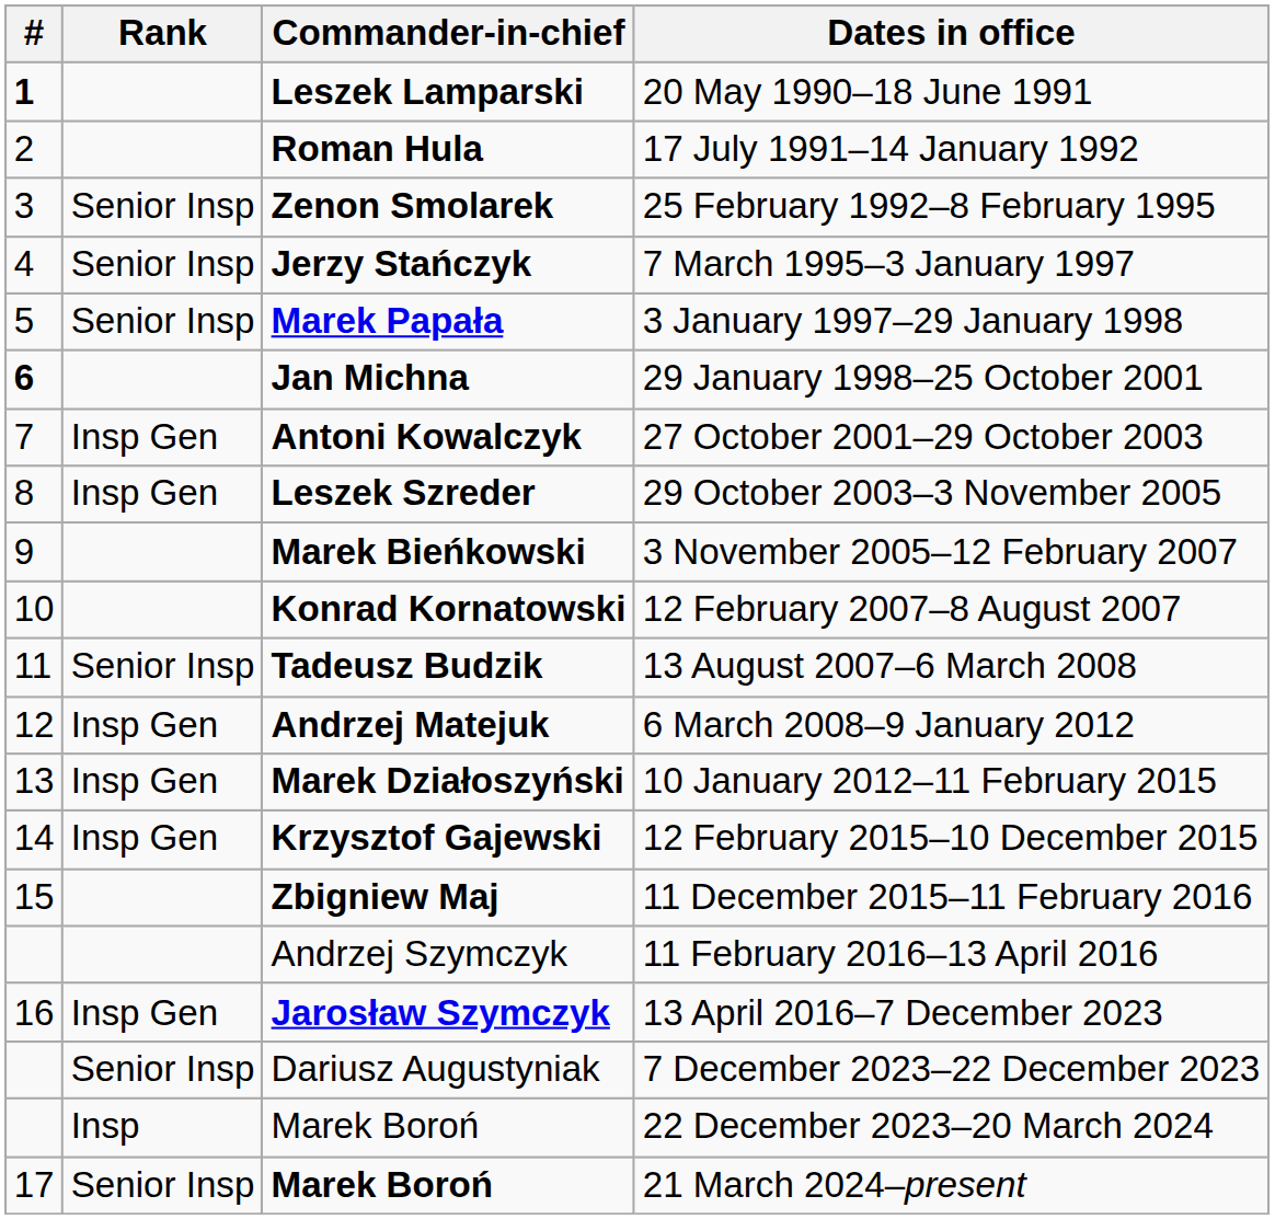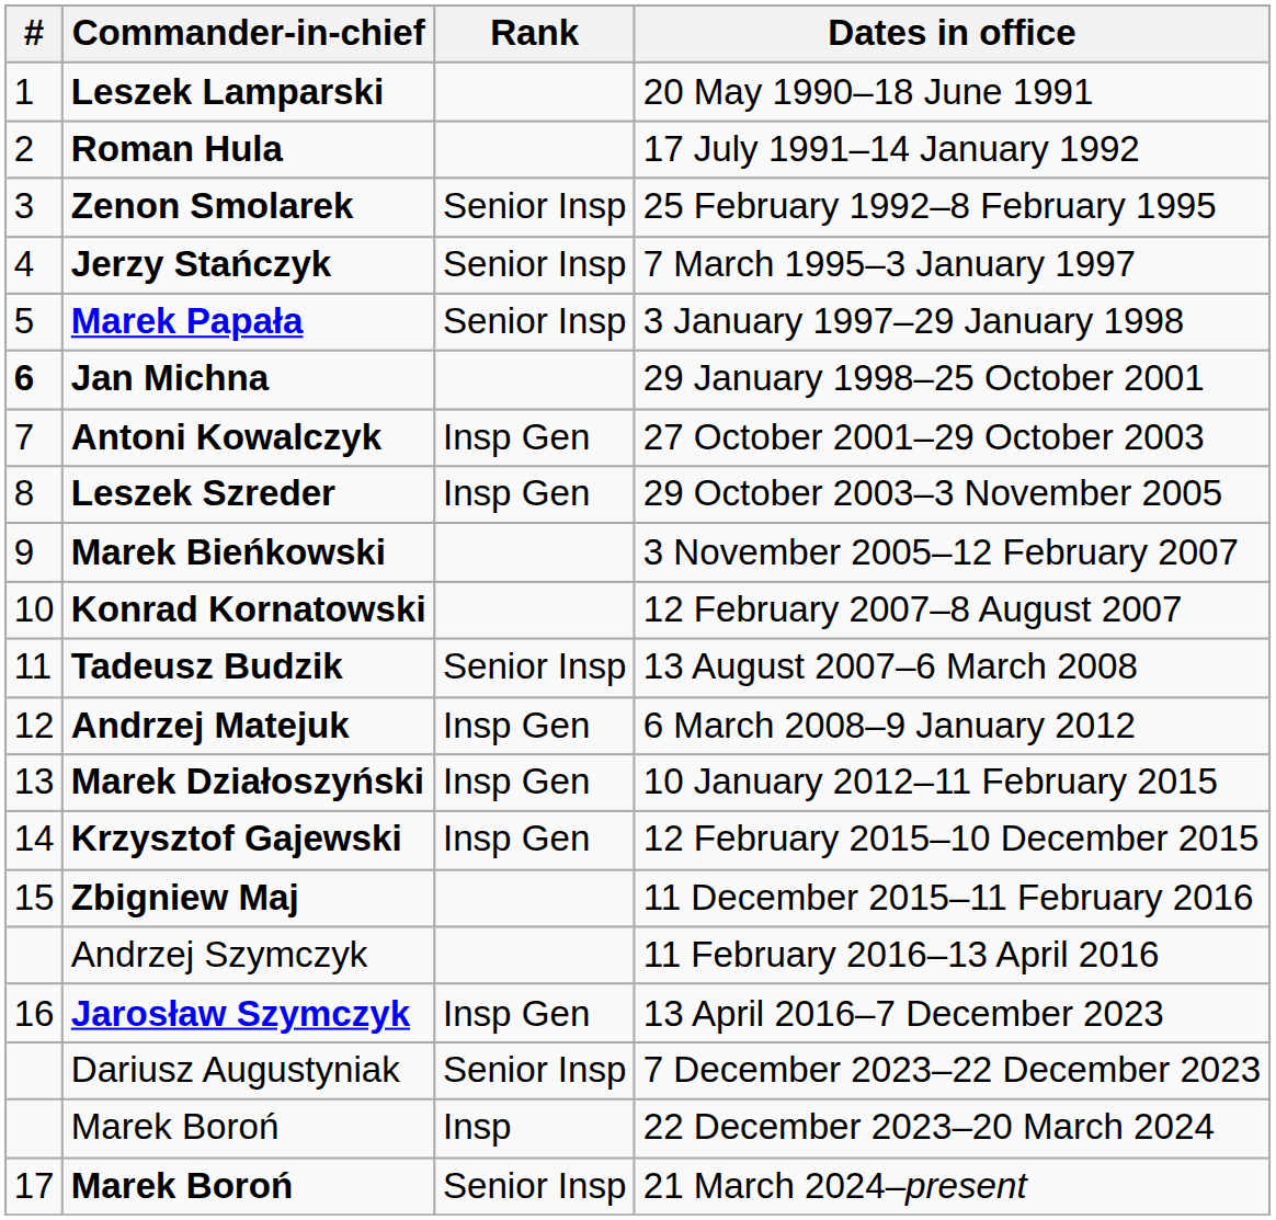 <table class="wikitable defaultcenter">
 <tr>
 <th>#</th>
+<th>Commander-in-chief</th>
 <th>Rank</th>
-<th>Commander-in-chief</th>
 <th>Dates in office</th>
 </tr>
 <tr>
-<td><strong>1</strong></td>
+<td>1</td>
+<td><strong>Leszek Lamparski</strong></td>
 <td></td>
-<td><strong>Leszek Lamparski</strong></td>
 <td>20 May 1990–18 June 1991</td>
 </tr>
 <tr>
 <td>2</td>
+<td><strong>Roman Hula</strong></td>
 <td></td>
-<td><strong>Roman Hula</strong></td>
 <td>17 July 1991–14 January 1992</td>
 </tr>
 <tr>
 <td>3</td>
+<td><strong>Zenon Smolarek</strong></td>
 <td>Senior Insp</td>
-<td><strong>Zenon Smolarek</strong></td>
 <td>25 February 1992–8 February 1995</td>
 </tr>
 <tr>
 <td>4</td>
+<td><strong>Jerzy Stańczyk</strong></td>
 <td>Senior Insp</td>
-<td><strong>Jerzy Stańczyk</strong></td>
 <td>7 March 1995–3 January 1997</td>
 </tr>
 <tr>
 <td>5</td>
+<td><strong><a href='#'>Marek Papała</a></strong></td>
 <td>Senior Insp</td>
-<td><strong><a href='#'>Marek Papała</a></strong></td>
 <td>3 January 1997–29 January 1998</td>
 </tr>
 <tr>
 <td><strong>6</strong></td>
+<td><strong>Jan Michna</strong></td>
 <td></td>
-<td><strong>Jan Michna</strong></td>
 <td>29 January 1998–25 October 2001</td>
 </tr>
 <tr>
 <td>7</td>
+<td><strong>Antoni Kowalczyk</strong></td>
 <td>Insp Gen</td>
-<td><strong>Antoni Kowalczyk</strong></td>
 <td>27 October 2001–29 October 2003</td>
 </tr>
 <tr>
 <td>8</td>
+<td><strong>Leszek Szreder</strong></td>
 <td>Insp Gen</td>
-<td><strong>Leszek Szreder</strong></td>
 <td>29 October 2003–3 November 2005</td>
 </tr>
 <tr>
 <td>9</td>
+<td><strong>Marek Bieńkowski</strong></td>
 <td></td>
-<td><strong>Marek Bieńkowski</strong></td>
 <td>3 November 2005–12 February 2007</td>
 </tr>
 <tr>
 <td>10</td>
+<td><strong>Konrad Kornatowski</strong></td>
 <td></td>
-<td><strong>Konrad Kornatowski</strong></td>
 <td>12 February 2007–8 August 2007</td>
 </tr>
 <tr>
 <td>11</td>
+<td><strong>Tadeusz Budzik</strong></td>
 <td>Senior Insp</td>
-<td><strong>Tadeusz Budzik</strong></td>
 <td>13 August 2007–6 March 2008</td>
 </tr>
 <tr>
 <td>12</td>
+<td><strong>Andrzej Matejuk</strong></td>
 <td>Insp Gen</td>
-<td><strong>Andrzej Matejuk</strong></td>
 <td>6 March 2008–9 January 2012</td>
 </tr>
 <tr>
 <td>13</td>
+<td><strong>Marek Działoszyński</strong></td>
 <td>Insp Gen</td>
-<td><strong>Marek Działoszyński</strong></td>
 <td>10 January 2012–11 February 2015</td>
 </tr>
 <tr>
 <td>14</td>
+<td><strong>Krzysztof Gajewski</strong></td>
 <td>Insp Gen</td>
-<td><strong>Krzysztof Gajewski</strong></td>
 <td>12 February 2015–10 December 2015</td>
 </tr>
 <tr>
 <td>15</td>
+<td><strong>Zbigniew Maj</strong></td>
 <td></td>
-<td><strong>Zbigniew Maj</strong></td>
 <td>11 December 2015–11 February 2016</td>
 </tr>
 <tr>
 <td></td>
+<td>Andrzej Szymczyk<br></td>
 <td></td>
-<td>Andrzej Szymczyk<br></td>
 <td>11 February 2016–13 April 2016</td>
 </tr>
 <tr>
 <td>16</td>
+<td><strong><a href='#'>Jarosław Szymczyk</a></strong></td>
 <td>Insp Gen</td>
-<td><strong><a href='#'>Jarosław Szymczyk</a></strong></td>
 <td>13 April 2016–7 December 2023</td>
 </tr>
 <tr>
 <td></td>
+<td>Dariusz Augustyniak<br></td>
 <td>Senior Insp</td>
-<td>Dariusz Augustyniak<br></td>
 <td>7 December 2023–22 December 2023</td>
 </tr>
 <tr>
 <td></td>
+<td>Marek Boroń<br></td>
 <td>Insp</td>
-<td>Marek Boroń<br></td>
 <td>22 December 2023–20 March 2024</td>
 </tr>
 <tr>
 <td>17</td>
+<td><strong>Marek Boroń</strong></td>
 <td>Senior Insp</td>
-<td><strong>Marek Boroń</strong></td>
 <td>21 March 2024–<em>present</em></td>
 </tr>
 </table>
